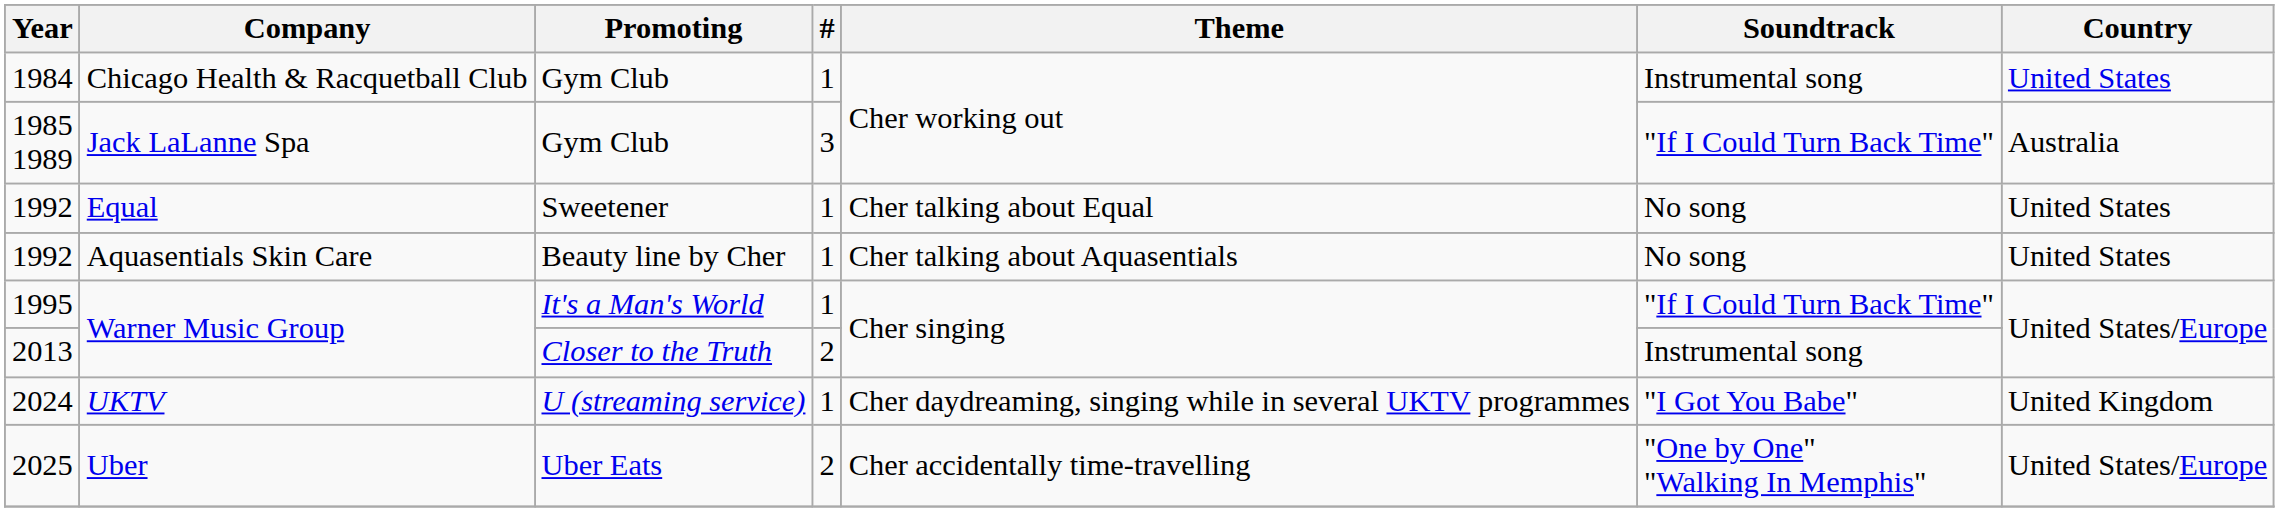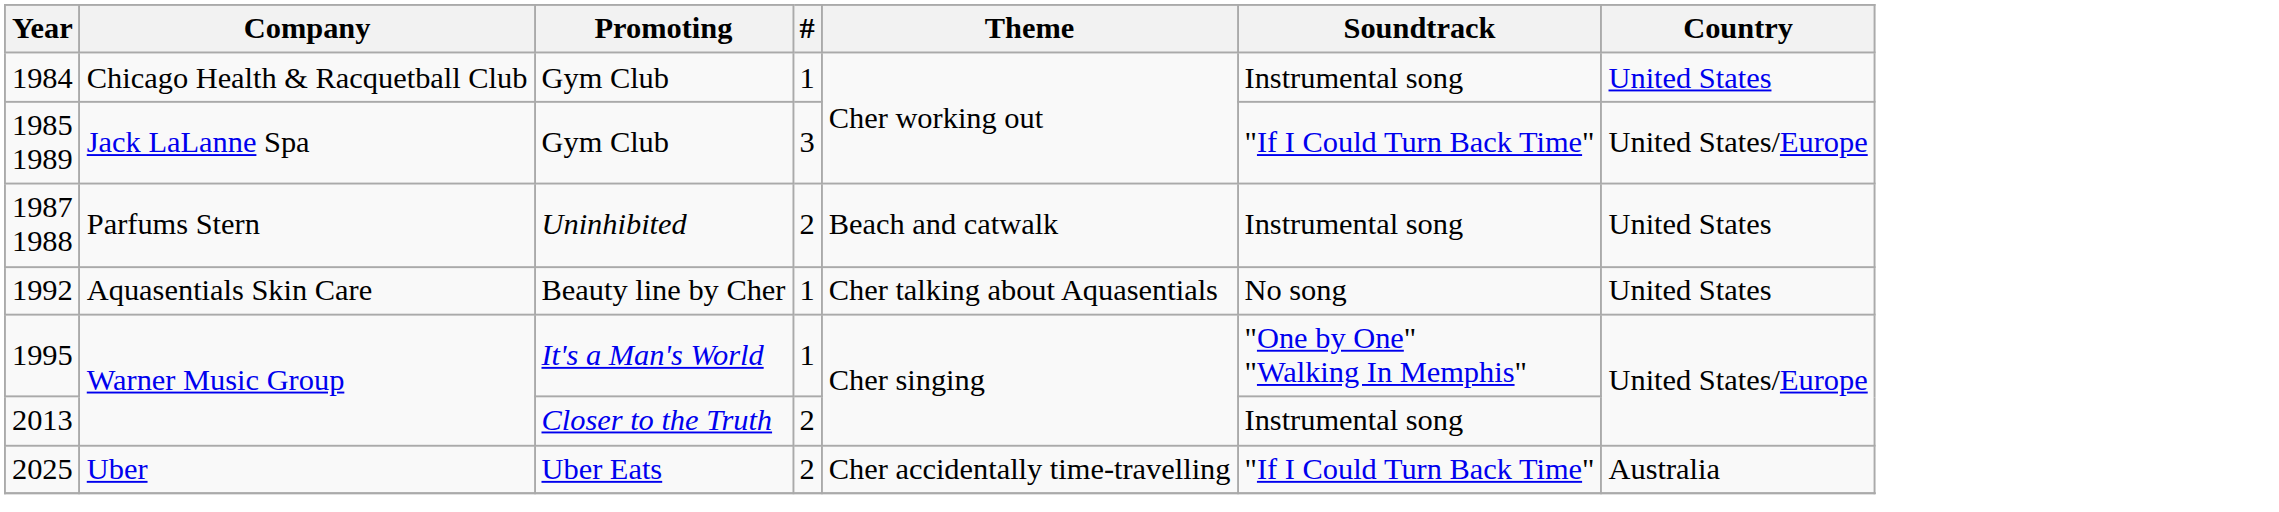 <table class="wikitable sortable">
 <tr>
 <th>Year</th>
 <th>Company</th>
 <th>Promoting</th>
 <th>#</th>
 <th>Theme</th>
 <th>Soundtrack</th>
 <th>Country</th>
 </tr>
 <tr>
 <td style="text-align:center;">1984</td>
 <td>Chicago Health & Racquetball Club</td>
 <td>Gym Club</td>
 <td>1</td>
 <td rowspan=2>Cher working out</td>
 <td>Instrumental song</td>
 <td><a href='#'>United States</a></td>
 </tr>
 <tr>
 <td style="text-align:center;">1985<br>1989</td>
 <td><a href='#'>Jack LaLanne</a> Spa</td>
 <td>Gym Club</td>
 <td>3</td>
 <td>"<a href='#'>If I Could Turn Back Time</a>"</td>
-<td>Australia</td>
+<td>United States/<a href='#'>Europe</a></td>
 </tr>
 <tr>
-<td style="text-align:center;">1992</td>
-<td><a href='#'>Equal</a></td>
-<td>Sweetener</td>
-<td>1</td>
-<td>Cher talking about Equal</td>
-<td>No song</td>
+<td style="text-align:center;">1987<br>1988</td>
+<td>Parfums Stern</td>
+<td><em>Uninhibited</em></td>
+<td>2</td>
+<td>Beach and catwalk</td>
+<td>Instrumental song</td>
 <td>United States</td>
 </tr>
 <tr>
 <td style="text-align:center;">1992</td>
 <td>Aquasentials Skin Care</td>
 <td>Beauty line by Cher</td>
 <td>1</td>
 <td>Cher talking about Aquasentials</td>
 <td>No song</td>
 <td>United States</td>
 </tr>
 <tr>
 <td style="text-align:center;">1995</td>
 <td rowspan=2><a href='#'>Warner Music Group</a></td>
 <td><em><a href='#'>It's a Man's World</a></em></td>
 <td>1</td>
 <td rowspan=2>Cher singing</td>
-<td>"<a href='#'>If I Could Turn Back Time</a>"</td>
+<td>"<a href='#'>One by One</a>"<br>"<a href='#'>Walking In Memphis</a>"</td>
 <td rowspan=2>United States/<a href='#'>Europe</a></td>
 </tr>
 <tr>
 <td style="text-align:center;">2013</td>
 <td><em><a href='#'>Closer to the Truth</a></em></td>
 <td>2</td>
 <td>Instrumental song</td>
 </tr>
 <tr>
-<td style="text-align:center;">2024</td>
-<td><em><a href='#'>UKTV</a></em></td>
-<td><em><a href='#'>U (streaming service)</a></em></td>
-<td>1</td>
-<td>Cher daydreaming, singing while in several <a href='#'>UKTV</a> programmes</td>
-<td>"<a href='#'>I Got You Babe</a>"</td>
-<td>United Kingdom</td>
-</tr>
-<tr>
 <td style="text-align:center;">2025</td>
 <td><a href='#'>Uber</a></td>
 <td><a href='#'>Uber Eats</a></td>
 <td>2</td>
 <td>Cher accidentally time-travelling</td>
-<td>"<a href='#'>One by One</a>"<br>"<a href='#'>Walking In Memphis</a>"</td>
-<td>United States/<a href='#'>Europe</a></td>
+<td>"<a href='#'>If I Could Turn Back Time</a>"</td>
+<td>Australia</td>
 </tr>
 <tr>
 </tr>
 </table>
